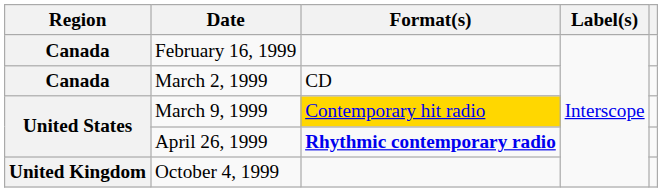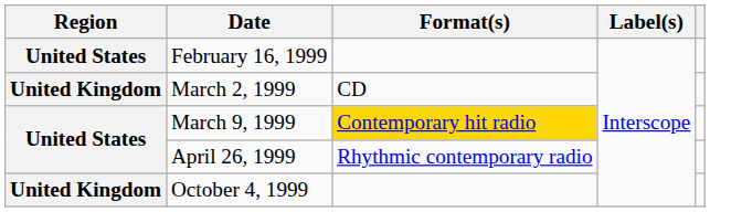 <table class="wikitable plainrowheaders">
 <tr>
 <th scope="col">Region</th>
 <th scope="col">Date</th>
 <th scope="col">Format(s)</th>
 <th scope="col">Label(s)</th>
 <th scope="col"></th>
 </tr>
 <tr>
-<th scope="row">Canada</th>
+<th scope="row">United States</th>
 <td>February 16, 1999</td>
 <td></td>
 <td rowspan="5"><a href='#'>Interscope</a></td>
 <td></td>
 </tr>
 <tr>
-<th scope="row">Canada</th>
+<th scope="row">United Kingdom</th>
 <td>March 2, 1999</td>
 <td>CD</td>
 <td></td>
 </tr>
 <tr>
 <th rowspan="2" scope="row">United States</th>
 <td>March 9, 1999</td>
 <td style="background: gold;"><a href='#'>Contemporary hit radio</a></td>
 <td></td>
 </tr>
 <tr>
 <td>April 26, 1999</td>
-<td><strong><a href='#'>Rhythmic contemporary radio</a></strong></td>
+<td><a href='#'>Rhythmic contemporary radio</a></td>
 <td></td>
 </tr>
 <tr>
 <th scope="row">United Kingdom</th>
 <td>October 4, 1999</td>
 <td></td>
 <td></td>
 </tr>
 </table>
